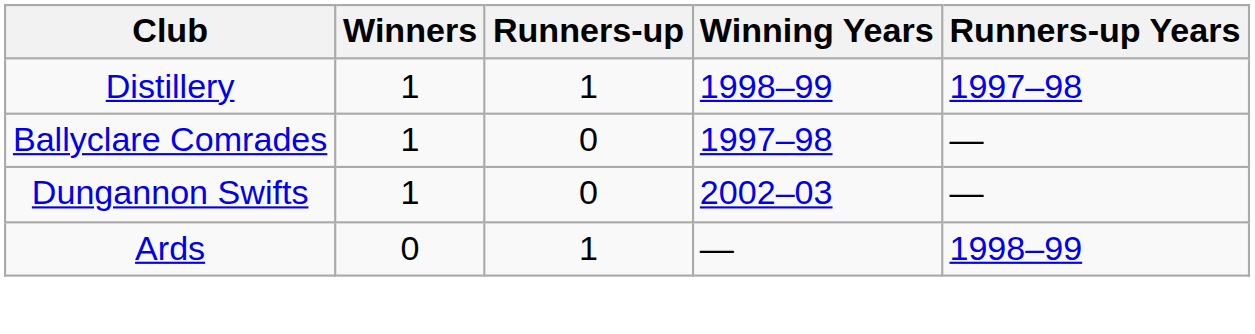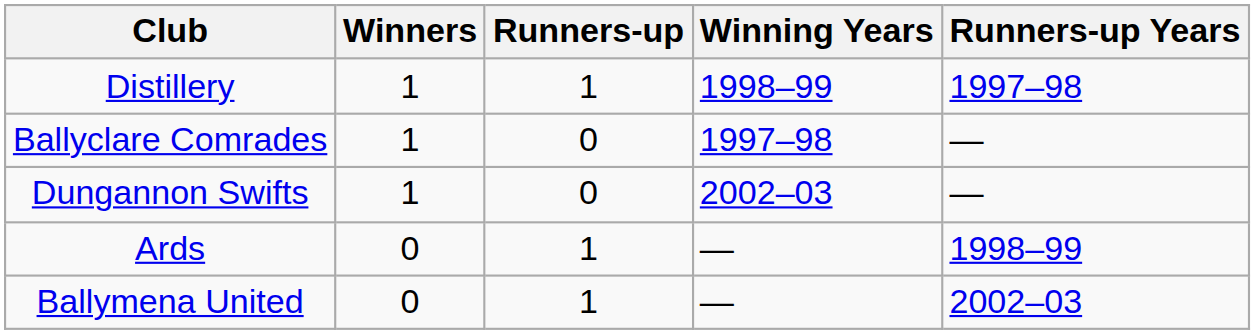 <table class="wikitable" style="text-align:center">
 <tr>
 <th>Club</th>
 <th>Winners</th>
 <th>Runners-up</th>
 <th>Winning Years</th>
 <th>Runners-up Years</th>
 </tr>
 <tr>
 <td><a href='#'>Distillery</a></td>
 <td>1</td>
 <td>1</td>
 <td align="left"><a href='#'>1998–99</a></td>
 <td align="left"><a href='#'>1997–98</a></td>
 </tr>
 <tr>
 <td><a href='#'>Ballyclare Comrades</a></td>
 <td>1</td>
 <td>0</td>
 <td align="left"><a href='#'>1997–98</a></td>
 <td align="left">—</td>
 </tr>
 <tr>
 <td><a href='#'>Dungannon Swifts</a></td>
 <td>1</td>
 <td>0</td>
 <td align="left"><a href='#'>2002–03</a></td>
 <td align="left">—</td>
 </tr>
 <tr>
 <td><a href='#'>Ards</a></td>
 <td>0</td>
 <td>1</td>
 <td align="left">—</td>
 <td align="left"><a href='#'>1998–99</a></td>
 </tr>
+<tr>
+<td><a href='#'>Ballymena United</a></td>
+<td>0</td>
+<td>1</td>
+<td align="left">—</td>
+<td align="left"><a href='#'>2002–03</a></td>
+</tr>
 </table>
